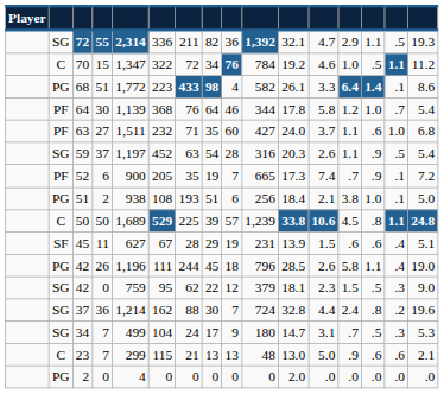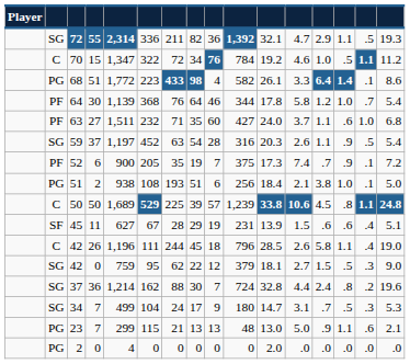 <table class="wikitable sortable" style="font-size: 95%; text-align:right;">
 <tr>
 <th style="background:#0C2340; color:#FFFFFF; border-top:#236192 3px solid; border-bottom:#236192 3px solid;">Player</th>
 <th style="background:#0C2340; color:#FFFFFF; border-top:#236192 3px solid; border-bottom:#236192 3px solid;"></th>
 <th style="background:#0C2340; color:#FFFFFF; border-top:#236192 3px solid; border-bottom:#236192 3px solid;"></th>
 <th style="background:#0C2340; color:#FFFFFF; border-top:#236192 3px solid; border-bottom:#236192 3px solid;"></th>
 <th style="background:#0C2340; color:#FFFFFF; border-top:#236192 3px solid; border-bottom:#236192 3px solid;"></th>
 <th style="background:#0C2340; color:#FFFFFF; border-top:#236192 3px solid; border-bottom:#236192 3px solid;"></th>
 <th style="background:#0C2340; color:#FFFFFF; border-top:#236192 3px solid; border-bottom:#236192 3px solid;"></th>
 <th style="background:#0C2340; color:#FFFFFF; border-top:#236192 3px solid; border-bottom:#236192 3px solid;"></th>
 <th style="background:#0C2340; color:#FFFFFF; border-top:#236192 3px solid; border-bottom:#236192 3px solid;"></th>
 <th style="background:#0C2340; color:#FFFFFF; border-top:#236192 3px solid; border-bottom:#236192 3px solid;"></th>
 <th style="background:#0C2340; color:#FFFFFF; border-top:#236192 3px solid; border-bottom:#236192 3px solid;"></th>
 <th style="background:#0C2340; color:#FFFFFF; border-top:#236192 3px solid; border-bottom:#236192 3px solid;"></th>
 <th style="background:#0C2340; color:#FFFFFF; border-top:#236192 3px solid; border-bottom:#236192 3px solid;"></th>
 <th style="background:#0C2340; color:#FFFFFF; border-top:#236192 3px solid; border-bottom:#236192 3px solid;"></th>
 <th style="background:#0C2340; color:#FFFFFF; border-top:#236192 3px solid; border-bottom:#236192 3px solid;"></th>
 <th style="background:#0C2340; color:#FFFFFF; border-top:#236192 3px solid; border-bottom:#236192 3px solid;"></th>
 </tr>
 <tr>
 <td style="text-align:left;"></td>
 <td style="text-align:center;">SG</td>
 <td style="background:#236192; color:#FFFFFF;"><strong>72</strong></td>
 <td style="background:#236192; color:#FFFFFF;"><strong>55</strong></td>
 <td style="background:#236192; color:#FFFFFF;"><strong>2,314</strong></td>
 <td>336</td>
 <td>211</td>
 <td>82</td>
 <td>36</td>
 <td style="background:#236192; color:#FFFFFF;"><strong>1,392</strong></td>
 <td>32.1</td>
 <td>4.7</td>
 <td>2.9</td>
 <td>1.1</td>
 <td>.5</td>
 <td>19.3</td>
 </tr>
 <tr>
 <td style="text-align:left;"></td>
 <td style="text-align:center;">C</td>
 <td>70</td>
 <td>15</td>
 <td>1,347</td>
 <td>322</td>
 <td>72</td>
 <td>34</td>
 <td style="background:#236192; color:#FFFFFF;"><strong>76</strong></td>
 <td>784</td>
 <td>19.2</td>
 <td>4.6</td>
 <td>1.0</td>
 <td>.5</td>
 <td style="background:#236192; color:#FFFFFF;"><strong>1.1</strong></td>
 <td>11.2</td>
 </tr>
 <tr>
 <td style="text-align:left;"></td>
 <td style="text-align:center;">PG</td>
 <td>68</td>
 <td>51</td>
 <td>1,772</td>
 <td>223</td>
 <td style="background:#236192; color:#FFFFFF;"><strong>433</strong></td>
 <td style="background:#236192; color:#FFFFFF;"><strong>98</strong></td>
 <td>4</td>
 <td>582</td>
 <td>26.1</td>
 <td>3.3</td>
 <td style="background:#236192; color:#FFFFFF;"><strong>6.4</strong></td>
 <td style="background:#236192; color:#FFFFFF;"><strong>1.4</strong></td>
 <td>.1</td>
 <td>8.6</td>
 </tr>
 <tr>
 <td style="text-align:left;"></td>
 <td style="text-align:center;">PF</td>
 <td>64</td>
 <td>30</td>
 <td>1,139</td>
 <td>368</td>
 <td>76</td>
 <td>64</td>
 <td>46</td>
 <td>344</td>
 <td>17.8</td>
 <td>5.8</td>
 <td>1.2</td>
 <td>1.0</td>
 <td>.7</td>
 <td>5.4</td>
 </tr>
 <tr>
 <td style="text-align:left;"></td>
 <td style="text-align:center;">PF</td>
 <td>63</td>
 <td>27</td>
 <td>1,511</td>
 <td>232</td>
 <td>71</td>
 <td>35</td>
 <td>60</td>
 <td>427</td>
 <td>24.0</td>
 <td>3.7</td>
 <td>1.1</td>
 <td>.6</td>
 <td>1.0</td>
 <td>6.8</td>
 </tr>
 <tr>
 <td style="text-align:left;"></td>
 <td style="text-align:center;">SG</td>
 <td>59</td>
 <td>37</td>
 <td>1,197</td>
 <td>452</td>
 <td>63</td>
 <td>54</td>
 <td>28</td>
 <td>316</td>
 <td>20.3</td>
 <td>2.6</td>
 <td>1.1</td>
 <td>.9</td>
 <td>.5</td>
 <td>5.4</td>
 </tr>
 <tr>
 <td style="text-align:left;"></td>
 <td style="text-align:center;">PF</td>
 <td>52</td>
 <td>6</td>
 <td>900</td>
 <td>205</td>
 <td>35</td>
 <td>19</td>
 <td>7</td>
-<td>665</td>
+<td>375</td>
 <td>17.3</td>
 <td>7.4</td>
 <td>.7</td>
 <td>.9</td>
 <td>.1</td>
 <td>7.2</td>
 </tr>
 <tr>
 <td style="text-align:left;"></td>
 <td style="text-align:center;">PG</td>
 <td>51</td>
 <td>2</td>
 <td>938</td>
 <td>108</td>
 <td>193</td>
 <td>51</td>
 <td>6</td>
 <td>256</td>
 <td>18.4</td>
 <td>2.1</td>
 <td>3.8</td>
 <td>1.0</td>
 <td>.1</td>
 <td>5.0</td>
 </tr>
 <tr>
 <td style="text-align:left;"></td>
 <td style="text-align:center;">C</td>
 <td>50</td>
 <td>50</td>
 <td>1,689</td>
 <td style="background:#236192; color:#FFFFFF;"><strong>529</strong></td>
 <td>225</td>
 <td>39</td>
 <td>57</td>
 <td>1,239</td>
 <td style="background:#236192; color:#FFFFFF;"><strong>33.8</strong></td>
 <td style="background:#236192; color:#FFFFFF;"><strong>10.6</strong></td>
 <td>4.5</td>
 <td>.8</td>
 <td style="background:#236192; color:#FFFFFF;"><strong>1.1</strong></td>
 <td style="background:#236192; color:#FFFFFF;"><strong>24.8</strong></td>
 </tr>
 <tr>
 <td style="text-align:left;"></td>
 <td style="text-align:center;">SF</td>
 <td>45</td>
 <td>11</td>
 <td>627</td>
 <td>67</td>
 <td>28</td>
 <td>29</td>
 <td>19</td>
 <td>231</td>
 <td>13.9</td>
 <td>1.5</td>
 <td>.6</td>
 <td>.6</td>
 <td>.4</td>
 <td>5.1</td>
 </tr>
 <tr>
 <td style="text-align:left;"></td>
-<td style="text-align:center;">PG</td>
+<td style="text-align:center;">C</td>
 <td>42</td>
 <td>26</td>
 <td>1,196</td>
 <td>111</td>
 <td>244</td>
 <td>45</td>
 <td>18</td>
 <td>796</td>
 <td>28.5</td>
 <td>2.6</td>
 <td>5.8</td>
 <td>1.1</td>
 <td>.4</td>
 <td>19.0</td>
 </tr>
 <tr>
 <td style="text-align:left;"></td>
 <td style="text-align:center;">SG</td>
 <td>42</td>
 <td>0</td>
 <td>759</td>
 <td>95</td>
 <td>62</td>
 <td>22</td>
 <td>12</td>
 <td>379</td>
 <td>18.1</td>
-<td>2.3</td>
+<td>2.7</td>
 <td>1.5</td>
 <td>.5</td>
 <td>.3</td>
 <td>9.0</td>
 </tr>
 <tr>
 <td style="text-align:left;"></td>
 <td style="text-align:center;">SG</td>
 <td>37</td>
 <td>36</td>
 <td>1,214</td>
 <td>162</td>
 <td>88</td>
 <td>30</td>
 <td>7</td>
 <td>724</td>
 <td>32.8</td>
 <td>4.4</td>
 <td>2.4</td>
 <td>.8</td>
 <td>.2</td>
 <td>19.6</td>
 </tr>
 <tr>
 <td style="text-align:left;"></td>
 <td style="text-align:center;">SG</td>
 <td>34</td>
 <td>7</td>
 <td>499</td>
 <td>104</td>
 <td>24</td>
 <td>17</td>
 <td>9</td>
 <td>180</td>
 <td>14.7</td>
 <td>3.1</td>
 <td>.7</td>
 <td>.5</td>
 <td>.3</td>
 <td>5.3</td>
 </tr>
 <tr>
 <td style="text-align:left;"></td>
-<td style="text-align:center;">C</td>
+<td style="text-align:center;">PG</td>
 <td>23</td>
 <td>7</td>
 <td>299</td>
 <td>115</td>
 <td>21</td>
 <td>13</td>
 <td>13</td>
 <td>48</td>
 <td>13.0</td>
 <td>5.0</td>
 <td>.9</td>
-<td>.6</td>
+<td>1.1</td>
 <td>.6</td>
 <td>2.1</td>
 </tr>
 <tr>
 <td style="text-align:left;"></td>
 <td style="text-align:center;">PG</td>
 <td>2</td>
 <td>0</td>
 <td>4</td>
 <td>0</td>
 <td>0</td>
 <td>0</td>
 <td>0</td>
 <td>0</td>
 <td>2.0</td>
 <td>.0</td>
 <td>.0</td>
 <td>.0</td>
 <td>.0</td>
 <td>.0</td>
 </tr>
 </table>
